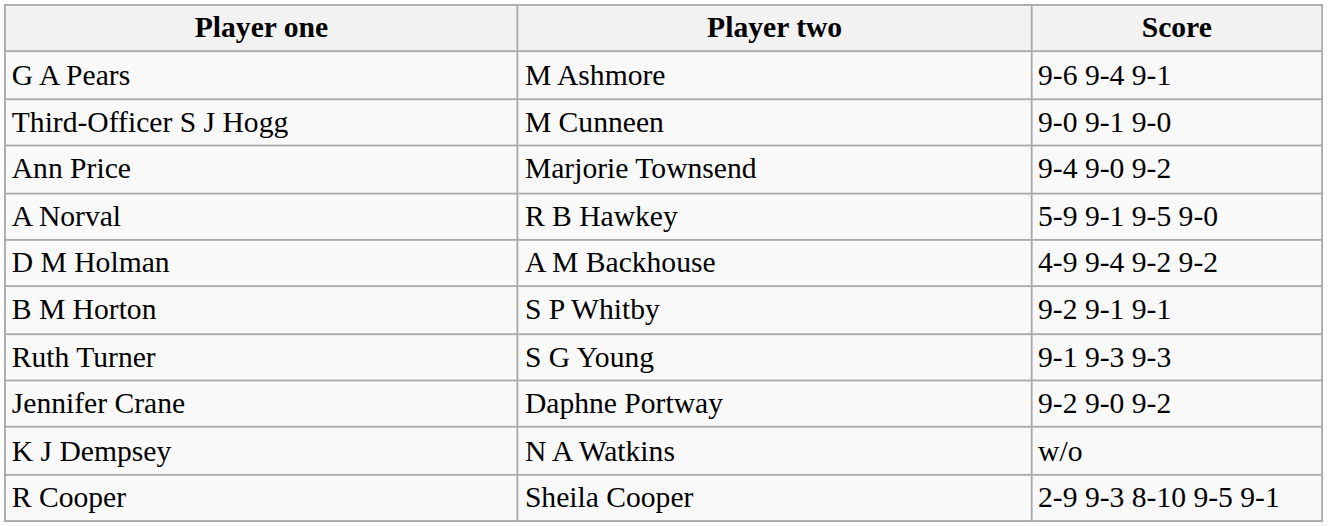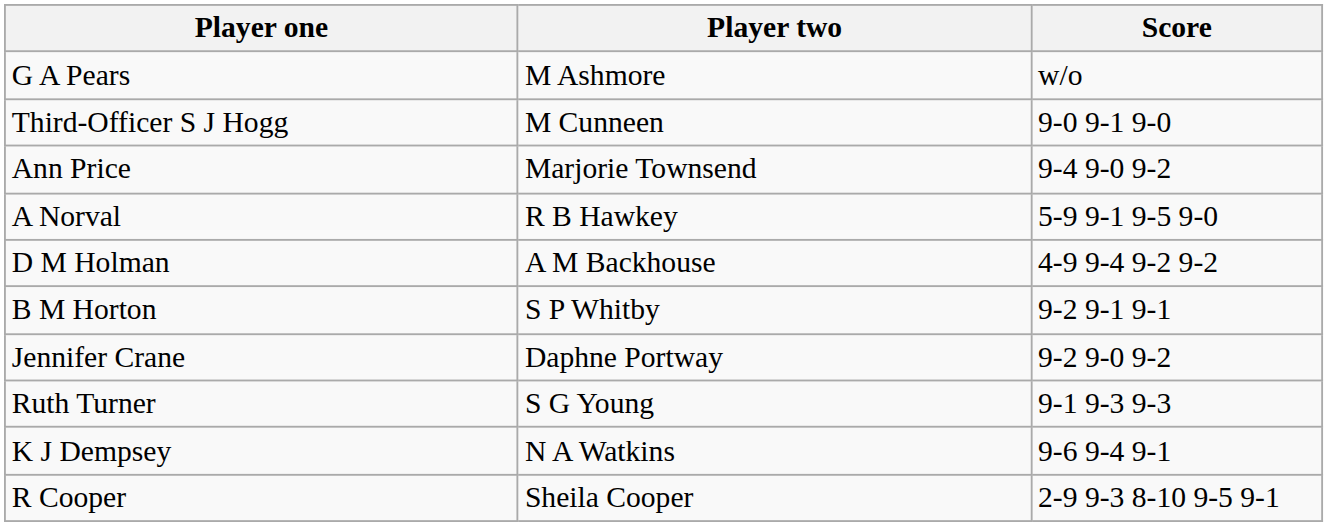 <table class="wikitable">
 <tr>
 <th width=270>Player one</th>
 <th width=270>Player two</th>
 <th width=150>Score</th>
 </tr>
 <tr>
 <td>G A Pears</td>
 <td>M Ashmore</td>
-<td>9-6 9-4 9-1</td>
+<td>w/o</td>
 </tr>
 <tr>
 <td> Third-Officer S J Hogg</td>
 <td>M Cunneen</td>
 <td>9-0 9-1 9-0</td>
 </tr>
 <tr>
 <td>Ann Price</td>
 <td>Marjorie Townsend</td>
 <td>9-4 9-0 9-2</td>
 </tr>
 <tr>
 <td>A Norval</td>
 <td>R B Hawkey</td>
 <td>5-9 9-1 9-5 9-0</td>
 </tr>
 <tr>
 <td>D M Holman</td>
 <td>A M Backhouse</td>
 <td>4-9 9-4 9-2 9-2</td>
 </tr>
 <tr>
 <td>B M Horton</td>
 <td>S P Whitby</td>
 <td>9-2 9-1 9-1</td>
 </tr>
 <tr>
+<td>Jennifer Crane</td>
+<td>Daphne Portway</td>
+<td>9-2 9-0 9-2</td>
+</tr>
+<tr>
 <td>Ruth Turner</td>
 <td>S G Young</td>
 <td>9-1 9-3 9-3</td>
 </tr>
 <tr>
-<td>Jennifer Crane</td>
-<td>Daphne Portway</td>
-<td>9-2 9-0 9-2</td>
-</tr>
-<tr>
 <td>K J Dempsey</td>
 <td>N A Watkins</td>
-<td>w/o</td>
+<td>9-6 9-4 9-1</td>
 </tr>
 <tr>
 <td>R Cooper</td>
 <td>Sheila Cooper</td>
 <td>2-9 9-3 8-10 9-5 9-1</td>
 </tr>
 </table>
